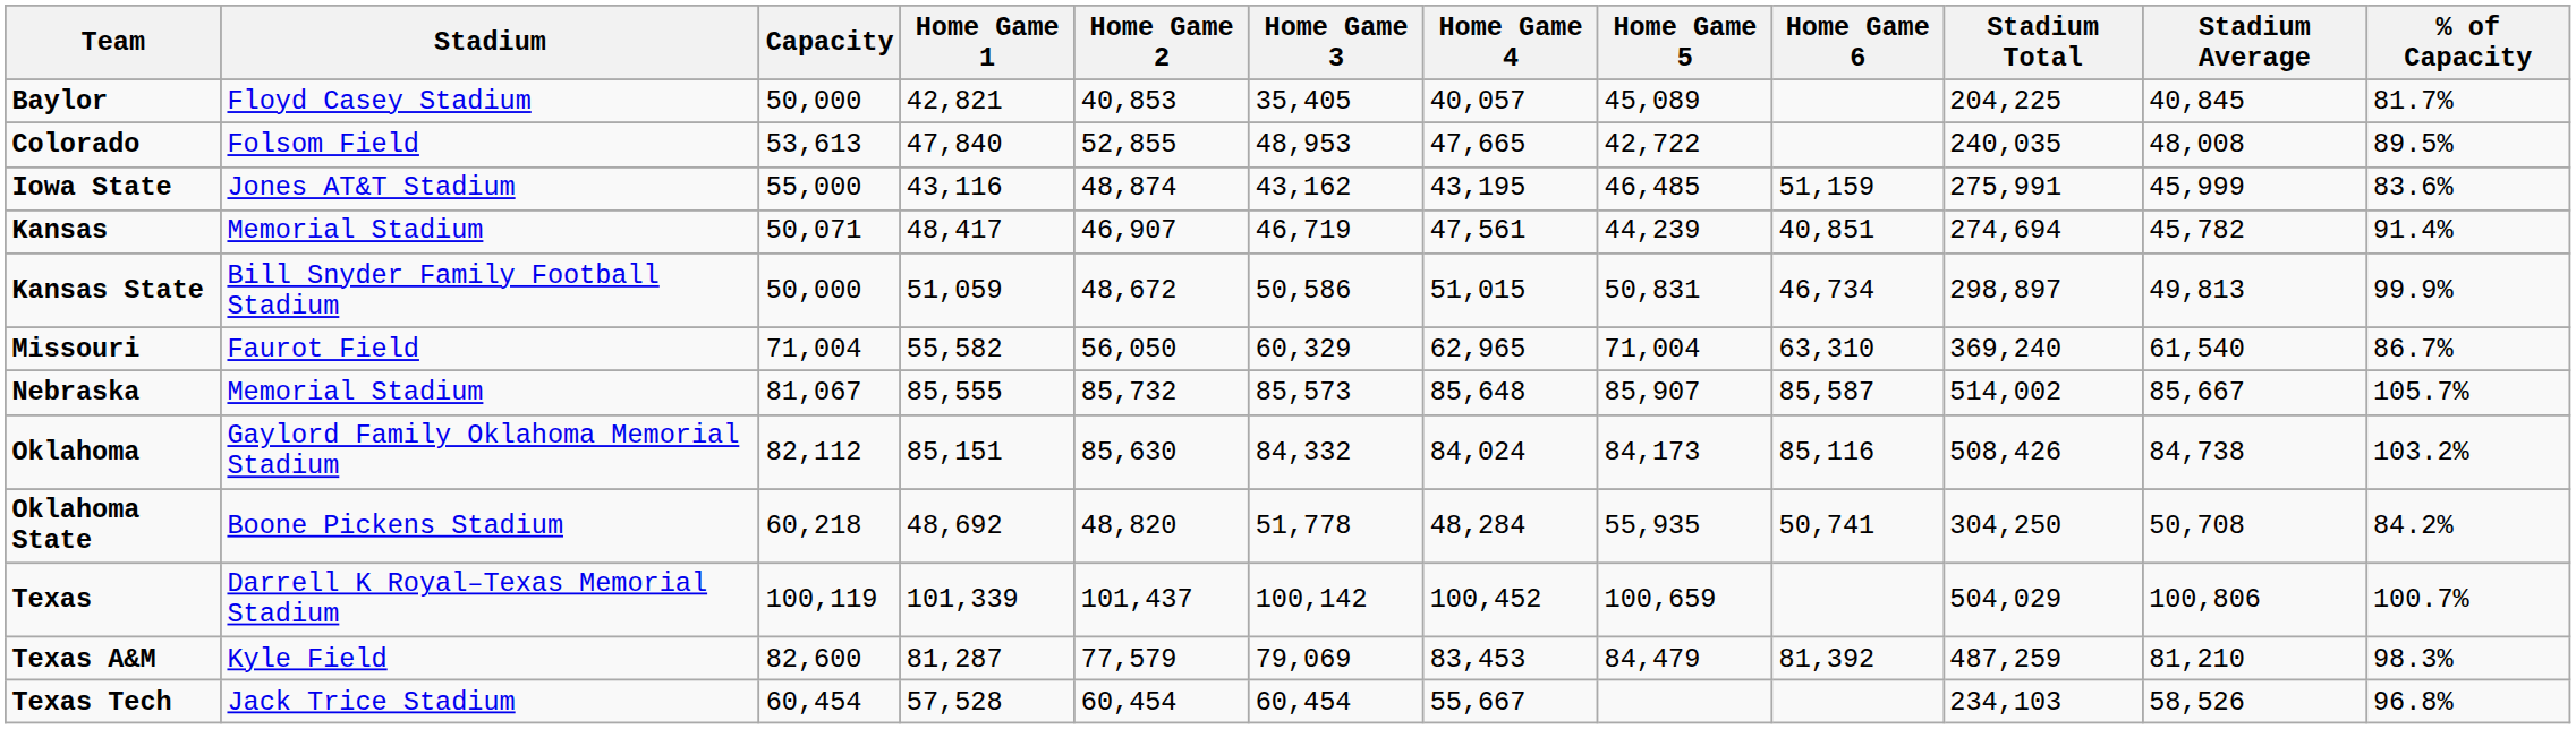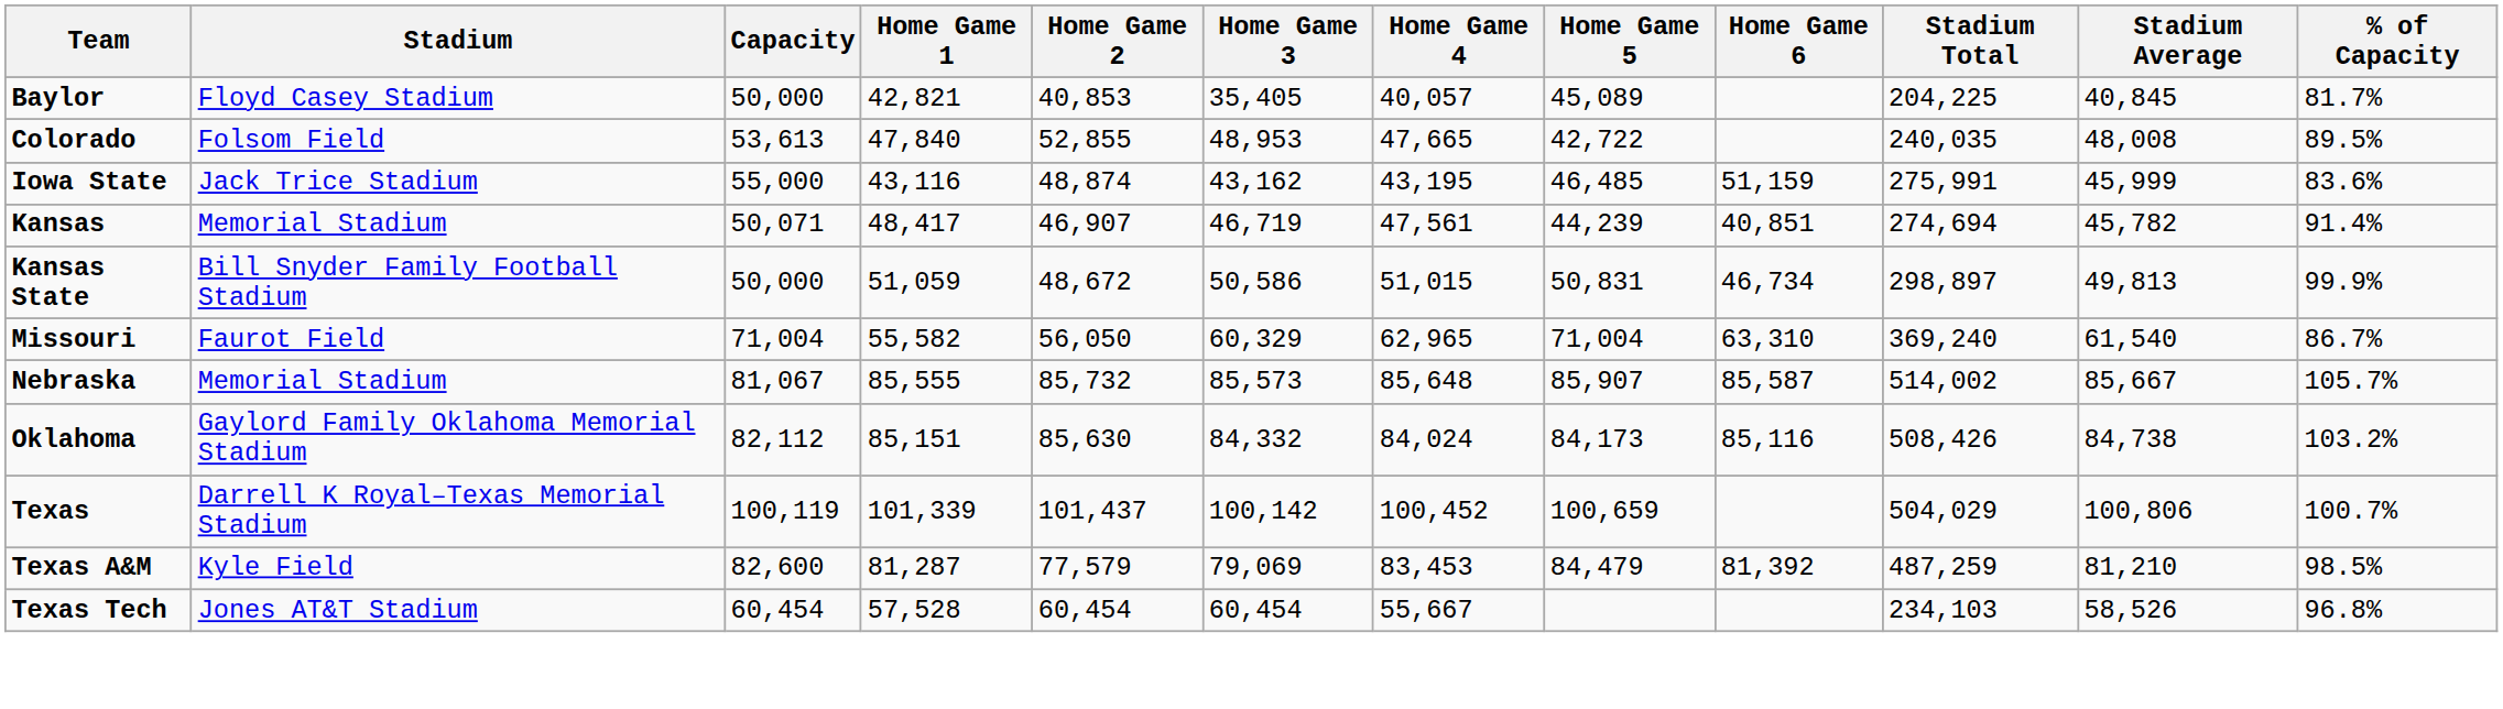 <table class="wikitable sortable">
 <tr>
 <th>Team</th>
 <th>Stadium</th>
 <th>Capacity</th>
 <th>Home Game 1</th>
 <th>Home Game 2</th>
 <th>Home Game 3</th>
 <th>Home Game 4</th>
 <th>Home Game 5</th>
 <th>Home Game 6</th>
 <th>Stadium Total</th>
 <th>Stadium Average</th>
 <th>% of Capacity</th>
 </tr>
 <tr>
 <td><strong>Baylor</strong></td>
 <td><a href='#'>Floyd Casey Stadium</a></td>
 <td>50,000</td>
 <td>42,821</td>
 <td>40,853</td>
 <td>35,405</td>
 <td>40,057</td>
 <td>45,089</td>
 <td></td>
 <td>204,225</td>
 <td>40,845</td>
 <td>81.7%</td>
 </tr>
 <tr>
 <td><strong>Colorado</strong></td>
 <td><a href='#'>Folsom Field</a></td>
 <td>53,613</td>
 <td>47,840</td>
 <td>52,855</td>
 <td>48,953</td>
 <td>47,665</td>
 <td>42,722</td>
 <td></td>
 <td>240,035</td>
 <td>48,008</td>
 <td>89.5%</td>
 </tr>
 <tr>
 <td><strong>Iowa State</strong></td>
-<td><a href='#'>Jones AT&T Stadium</a></td>
+<td><a href='#'>Jack Trice Stadium</a></td>
 <td>55,000</td>
 <td>43,116</td>
 <td>48,874</td>
 <td>43,162</td>
 <td>43,195</td>
 <td>46,485</td>
 <td>51,159</td>
 <td>275,991</td>
 <td>45,999</td>
 <td>83.6%</td>
 </tr>
 <tr>
 <td><strong>Kansas</strong></td>
 <td><a href='#'>Memorial Stadium</a></td>
 <td>50,071</td>
 <td>48,417</td>
 <td>46,907</td>
 <td>46,719</td>
 <td>47,561</td>
 <td>44,239</td>
 <td>40,851</td>
 <td>274,694</td>
 <td>45,782</td>
 <td>91.4%</td>
 </tr>
 <tr>
 <td><strong>Kansas State</strong></td>
 <td><a href='#'>Bill Snyder Family Football Stadium</a></td>
 <td>50,000</td>
 <td>51,059</td>
 <td>48,672</td>
 <td>50,586</td>
 <td>51,015</td>
 <td>50,831</td>
 <td>46,734</td>
 <td>298,897</td>
 <td>49,813</td>
 <td>99.9%</td>
 </tr>
 <tr>
 <td><strong>Missouri</strong></td>
 <td><a href='#'>Faurot Field</a></td>
 <td>71,004</td>
 <td>55,582</td>
 <td>56,050</td>
 <td>60,329</td>
 <td>62,965</td>
 <td>71,004</td>
 <td>63,310</td>
 <td>369,240</td>
 <td>61,540</td>
 <td>86.7%</td>
 </tr>
 <tr>
 <td><strong>Nebraska</strong></td>
 <td><a href='#'>Memorial Stadium</a></td>
 <td>81,067</td>
 <td>85,555</td>
 <td>85,732</td>
 <td>85,573</td>
 <td>85,648</td>
 <td>85,907</td>
 <td>85,587</td>
 <td>514,002</td>
 <td>85,667</td>
 <td>105.7%</td>
 </tr>
 <tr>
 <td><strong>Oklahoma</strong></td>
 <td><a href='#'>Gaylord Family Oklahoma Memorial Stadium</a></td>
 <td>82,112</td>
 <td>85,151</td>
 <td>85,630</td>
 <td>84,332</td>
 <td>84,024</td>
 <td>84,173</td>
 <td>85,116</td>
 <td>508,426</td>
 <td>84,738</td>
 <td>103.2%</td>
 </tr>
 <tr>
-<td><strong>Oklahoma State</strong></td>
-<td><a href='#'>Boone Pickens Stadium</a></td>
-<td>60,218</td>
-<td>48,692</td>
-<td>48,820</td>
-<td>51,778</td>
-<td>48,284</td>
-<td>55,935</td>
-<td>50,741</td>
-<td>304,250</td>
-<td>50,708</td>
-<td>84.2%</td>
-</tr>
-<tr>
 <td><strong>Texas</strong></td>
 <td><a href='#'>Darrell K Royal–Texas Memorial Stadium</a></td>
 <td>100,119</td>
 <td>101,339</td>
 <td>101,437</td>
 <td>100,142</td>
 <td>100,452</td>
 <td>100,659</td>
 <td></td>
 <td>504,029</td>
 <td>100,806</td>
 <td>100.7%</td>
 </tr>
 <tr>
 <td><strong>Texas A&M</strong></td>
 <td><a href='#'>Kyle Field</a></td>
 <td>82,600</td>
 <td>81,287</td>
 <td>77,579</td>
 <td>79,069</td>
 <td>83,453</td>
 <td>84,479</td>
 <td>81,392</td>
 <td>487,259</td>
 <td>81,210</td>
-<td>98.3%</td>
+<td>98.5%</td>
 </tr>
 <tr>
 <td><strong>Texas Tech</strong></td>
-<td><a href='#'>Jack Trice Stadium</a></td>
+<td><a href='#'>Jones AT&T Stadium</a></td>
 <td>60,454</td>
 <td>57,528</td>
 <td>60,454</td>
 <td>60,454</td>
 <td>55,667</td>
 <td></td>
 <td></td>
 <td>234,103</td>
 <td>58,526</td>
 <td>96.8%</td>
 </tr>
 </table>
